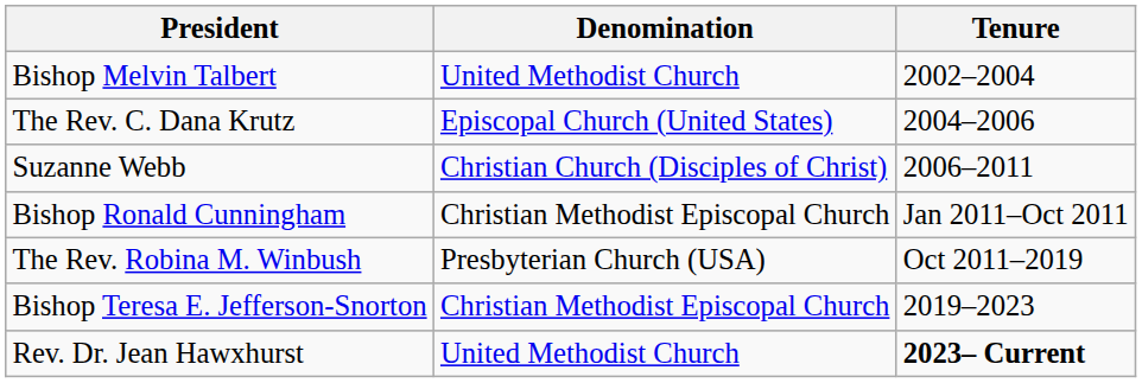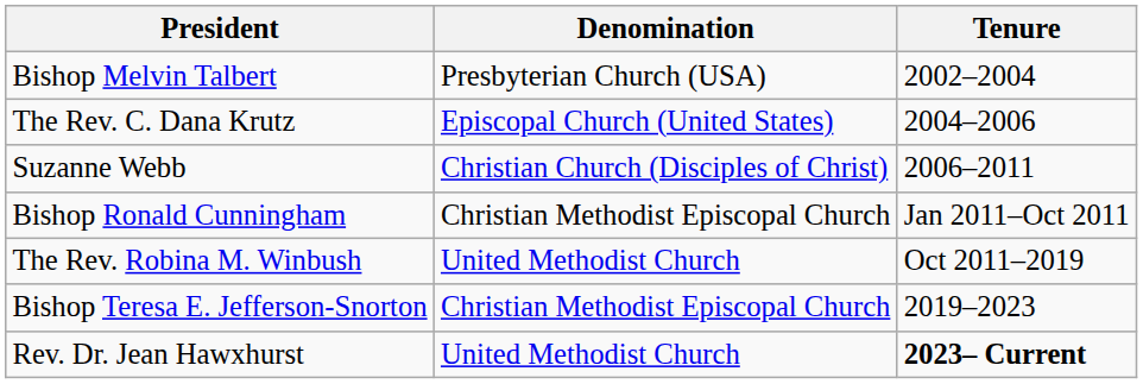 <table class="wikitable">
 <tr>
 <th>President</th>
 <th>Denomination</th>
 <th>Tenure</th>
 </tr>
 <tr>
 <td>Bishop <a href='#'>Melvin Talbert</a></td>
-<td><a href='#'>United Methodist Church</a></td>
+<td>Presbyterian Church (USA)</td>
 <td>2002–2004</td>
 </tr>
 <tr>
 <td>The Rev. C. Dana Krutz</td>
 <td><a href='#'>Episcopal Church (United States)</a></td>
 <td>2004–2006</td>
 </tr>
 <tr>
 <td>Suzanne Webb</td>
 <td><a href='#'>Christian Church (Disciples of Christ)</a></td>
 <td>2006–2011</td>
 </tr>
 <tr>
 <td>Bishop <a href='#'>Ronald Cunningham</a></td>
 <td>Christian Methodist Episcopal Church</td>
 <td>Jan 2011–Oct 2011</td>
 </tr>
 <tr>
 <td>The Rev. <a href='#'>Robina M. Winbush</a></td>
-<td>Presbyterian Church (USA)</td>
+<td><a href='#'>United Methodist Church</a></td>
 <td>Oct 2011–2019</td>
 </tr>
 <tr>
 <td>Bishop <a href='#'>Teresa E. Jefferson-Snorton</a></td>
 <td><a href='#'>Christian Methodist Episcopal Church</a></td>
 <td>2019–2023</td>
 </tr>
 <tr>
 <td>Rev. Dr. Jean Hawxhurst</td>
 <td><a href='#'>United Methodist Church</a></td>
 <td><strong>2023– Current</strong></td>
 </tr>
 </table>
